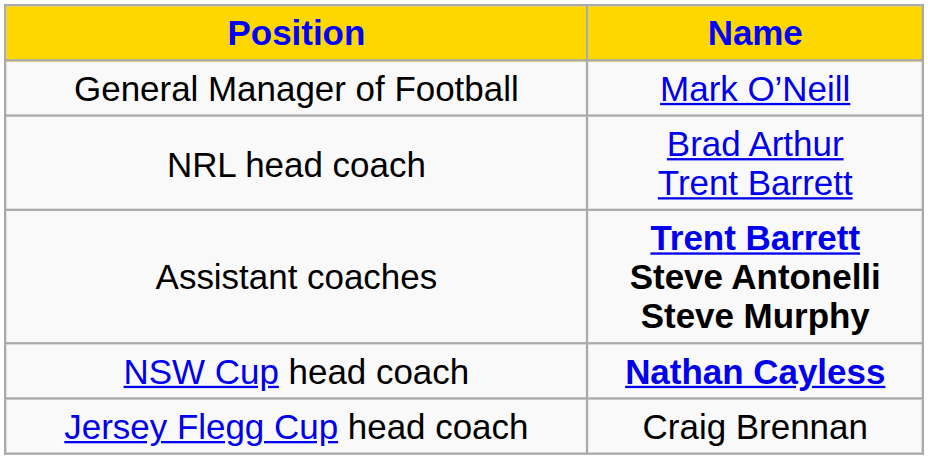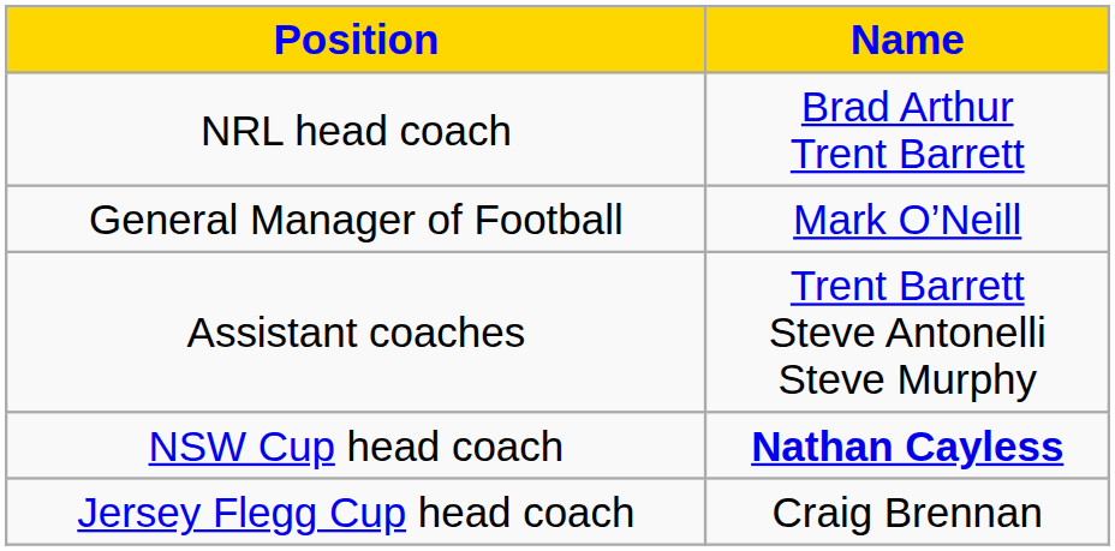 <table class="wikitable" style="text-align:center; width:400px; font-size:95%">
 <tr>
 <th style="background:gold; color:blue;text-align:center";>Position</th>
 <th style="background:gold; color:blue;text-align:center";>Name</th>
 </tr>
 <tr>
+<td>NRL head coach</td>
+<td><a href='#'>Brad Arthur</a>  <br> <a href='#'>Trent Barrett</a> </td>
+</tr>
+<tr>
 <td>General Manager of Football</td>
 <td><a href='#'>Mark O’Neill</a></td>
 </tr>
 <tr>
-<td>NRL head coach</td>
-<td><a href='#'>Brad Arthur</a>  <br> <a href='#'>Trent Barrett</a> </td>
-</tr>
-<tr>
 <td>Assistant coaches</td>
-<td><strong><a href='#'>Trent Barrett</a>  <br> Steve Antonelli <br> Steve Murphy</strong></td>
+<td><a href='#'>Trent Barrett</a>  <br> Steve Antonelli <br> Steve Murphy</td>
 </tr>
 <tr>
 <td><a href='#'>NSW Cup</a> head coach</td>
 <td><strong><a href='#'>Nathan Cayless</a></strong></td>
 </tr>
 <tr>
 <td><a href='#'>Jersey Flegg Cup</a> head coach</td>
 <td>Craig Brennan</td>
 </tr>
 </table>
